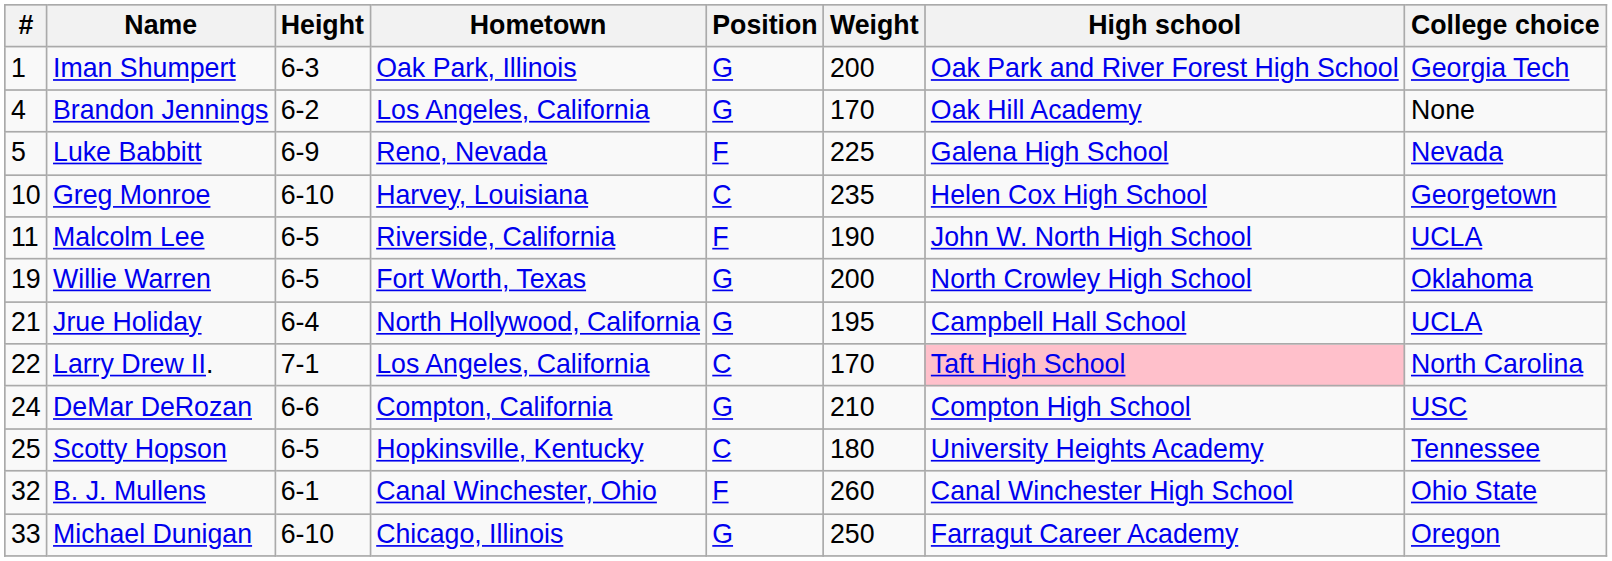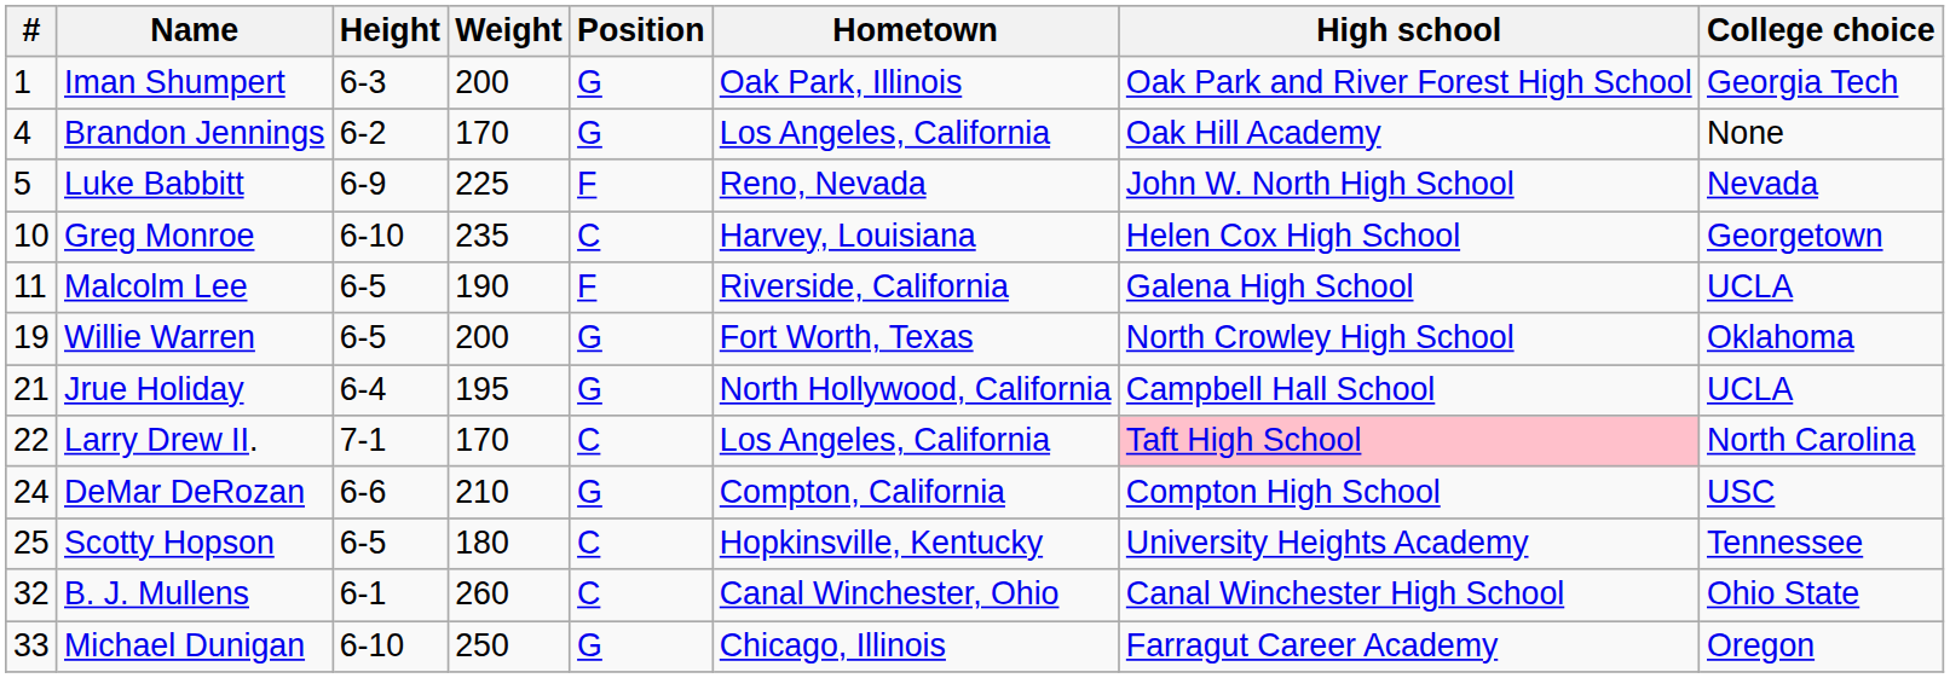 <table class="wikitable sortable">
 <tr>
 <th>#</th>
 <th>Name</th>
 <th>Height</th>
+<th>Weight</th>
+<th>Position</th>
 <th>Hometown</th>
-<th>Position</th>
-<th>Weight</th>
 <th>High school</th>
 <th>College choice</th>
 </tr>
 <tr>
 <td>1</td>
 <td><a href='#'>Iman Shumpert</a></td>
 <td>6-3</td>
+<td>200</td>
+<td><a href='#'>G</a></td>
 <td><a href='#'>Oak Park, Illinois</a></td>
-<td><a href='#'>G</a></td>
-<td>200</td>
 <td><a href='#'>Oak Park and River Forest High School</a></td>
 <td><a href='#'>Georgia Tech</a></td>
 </tr>
 <tr>
 <td>4</td>
 <td><a href='#'>Brandon Jennings</a></td>
 <td>6-2</td>
+<td>170</td>
+<td><a href='#'>G</a></td>
 <td><a href='#'>Los Angeles, California</a></td>
-<td><a href='#'>G</a></td>
-<td>170</td>
 <td><a href='#'>Oak Hill Academy</a></td>
 <td>None</td>
 </tr>
 <tr>
 <td>5</td>
 <td><a href='#'>Luke Babbitt</a></td>
 <td>6-9</td>
+<td>225</td>
+<td><a href='#'>F</a></td>
 <td><a href='#'>Reno, Nevada</a></td>
-<td><a href='#'>F</a></td>
-<td>225</td>
-<td><a href='#'>Galena High School</a></td>
+<td><a href='#'>John W. North High School</a></td>
 <td><a href='#'>Nevada</a></td>
 </tr>
 <tr>
 <td>10</td>
 <td><a href='#'>Greg Monroe</a></td>
 <td>6-10</td>
+<td>235</td>
+<td><a href='#'>C</a></td>
 <td><a href='#'>Harvey, Louisiana</a></td>
-<td><a href='#'>C</a></td>
-<td>235</td>
 <td><a href='#'>Helen Cox High School</a></td>
 <td><a href='#'>Georgetown</a></td>
 </tr>
 <tr>
 <td>11</td>
 <td><a href='#'>Malcolm Lee</a></td>
 <td>6-5</td>
+<td>190</td>
+<td><a href='#'>F</a></td>
 <td><a href='#'>Riverside, California</a></td>
-<td><a href='#'>F</a></td>
-<td>190</td>
-<td><a href='#'>John W. North High School</a></td>
+<td><a href='#'>Galena High School</a></td>
 <td><a href='#'>UCLA</a></td>
 </tr>
 <tr>
 <td>19</td>
 <td><a href='#'>Willie Warren</a></td>
 <td>6-5</td>
+<td>200</td>
+<td><a href='#'>G</a></td>
 <td><a href='#'>Fort Worth, Texas</a></td>
-<td><a href='#'>G</a></td>
-<td>200</td>
 <td><a href='#'>North Crowley High School</a></td>
 <td><a href='#'>Oklahoma</a></td>
 </tr>
 <tr>
 <td>21</td>
 <td><a href='#'>Jrue Holiday</a></td>
 <td>6-4</td>
+<td>195</td>
+<td><a href='#'>G</a></td>
 <td><a href='#'>North Hollywood, California</a></td>
-<td><a href='#'>G</a></td>
-<td>195</td>
 <td><a href='#'>Campbell Hall School</a></td>
 <td><a href='#'>UCLA</a></td>
 </tr>
 <tr>
 <td>22</td>
 <td><a href='#'>Larry Drew II</a>.</td>
 <td>7-1</td>
+<td>170</td>
+<td><a href='#'>C</a></td>
 <td><a href='#'>Los Angeles, California</a></td>
-<td><a href='#'>C</a></td>
-<td>170</td>
 <td style="background: pink;"><a href='#'>Taft High School</a></td>
 <td><a href='#'>North Carolina</a></td>
 </tr>
 <tr>
 <td>24</td>
 <td><a href='#'>DeMar DeRozan</a></td>
 <td>6-6</td>
+<td>210</td>
+<td><a href='#'>G</a></td>
 <td><a href='#'>Compton, California</a></td>
-<td><a href='#'>G</a></td>
-<td>210</td>
 <td><a href='#'>Compton High School</a></td>
 <td><a href='#'>USC</a></td>
 </tr>
 <tr>
 <td>25</td>
 <td><a href='#'>Scotty Hopson</a></td>
 <td>6-5</td>
+<td>180</td>
+<td><a href='#'>C</a></td>
 <td><a href='#'>Hopkinsville, Kentucky</a></td>
-<td><a href='#'>C</a></td>
-<td>180</td>
 <td><a href='#'>University Heights Academy</a></td>
 <td><a href='#'>Tennessee</a></td>
 </tr>
 <tr>
 <td>32</td>
 <td><a href='#'>B. J. Mullens</a></td>
 <td>6-1</td>
+<td>260</td>
+<td><a href='#'>C</a></td>
 <td><a href='#'>Canal Winchester, Ohio</a></td>
-<td><a href='#'>F</a></td>
-<td>260</td>
 <td><a href='#'>Canal Winchester High School</a></td>
 <td><a href='#'>Ohio State</a></td>
 </tr>
 <tr>
 <td>33</td>
 <td><a href='#'>Michael Dunigan</a></td>
 <td>6-10</td>
+<td>250</td>
+<td><a href='#'>G</a></td>
 <td><a href='#'>Chicago, Illinois</a></td>
-<td><a href='#'>G</a></td>
-<td>250</td>
 <td><a href='#'>Farragut Career Academy</a></td>
 <td><a href='#'>Oregon</a></td>
 </tr>
 </table>
